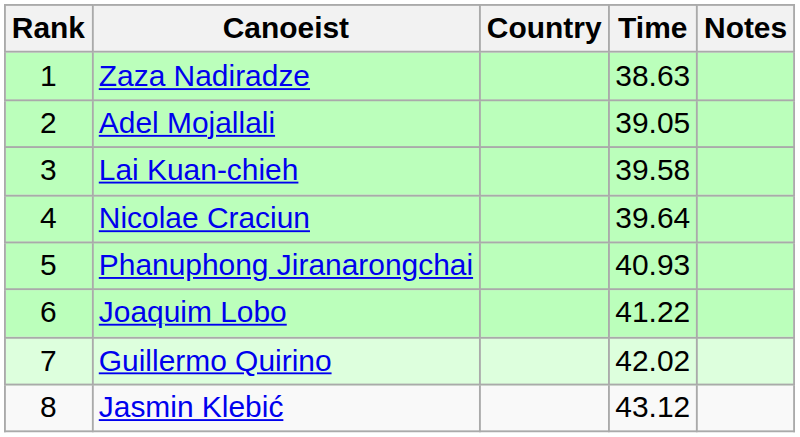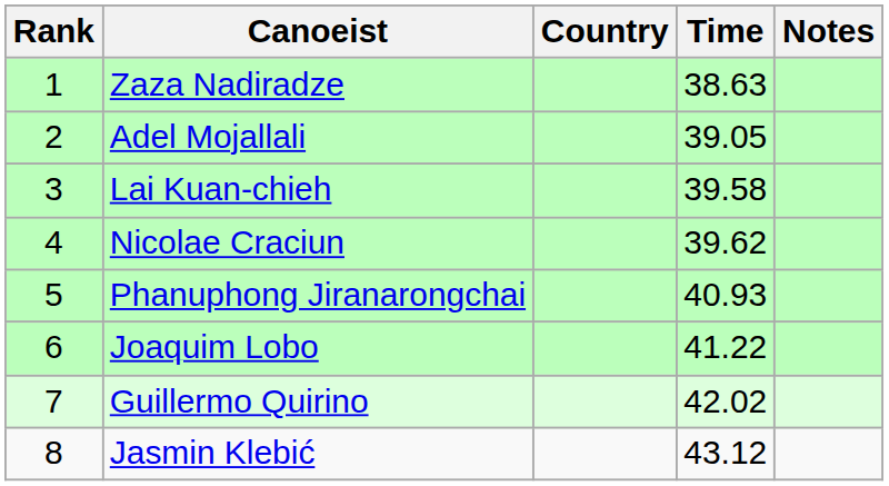 <table class="wikitable" style="text-align:center">
 <tr>
 <th>Rank</th>
 <th>Canoeist</th>
 <th>Country</th>
 <th>Time</th>
 <th>Notes</th>
 </tr>
 <tr bgcolor=bbffbb>
 <td>1</td>
 <td align="left"><a href='#'>Zaza Nadiradze</a></td>
 <td align="left"></td>
 <td>38.63</td>
 <td></td>
 </tr>
 <tr bgcolor=bbffbb>
 <td>2</td>
 <td align="left"><a href='#'>Adel Mojallali</a></td>
 <td align="left"></td>
 <td>39.05</td>
 <td></td>
 </tr>
 <tr bgcolor=bbffbb>
 <td>3</td>
 <td align="left"><a href='#'>Lai Kuan-chieh</a></td>
 <td align="left"></td>
 <td>39.58</td>
 <td></td>
 </tr>
 <tr bgcolor=bbffbb>
 <td>4</td>
 <td align="left"><a href='#'>Nicolae Craciun</a></td>
 <td align="left"></td>
-<td>39.64</td>
+<td>39.62</td>
 <td></td>
 </tr>
 <tr bgcolor=bbffbb>
 <td>5</td>
 <td align="left"><a href='#'>Phanuphong Jiranarongchai</a></td>
 <td align="left"></td>
 <td>40.93</td>
 <td></td>
 </tr>
 <tr bgcolor=bbffbb>
 <td>6</td>
 <td align="left"><a href='#'>Joaquim Lobo</a></td>
 <td align="left"></td>
 <td>41.22</td>
 <td></td>
 </tr>
 <tr bgcolor=ddffdd>
 <td>7</td>
 <td align="left"><a href='#'>Guillermo Quirino</a></td>
 <td align="left"></td>
 <td>42.02</td>
 <td></td>
 </tr>
 <tr>
 <td>8</td>
 <td align="left"><a href='#'>Jasmin Klebić</a></td>
 <td align="left"></td>
 <td>43.12</td>
 <td></td>
 </tr>
 </table>
